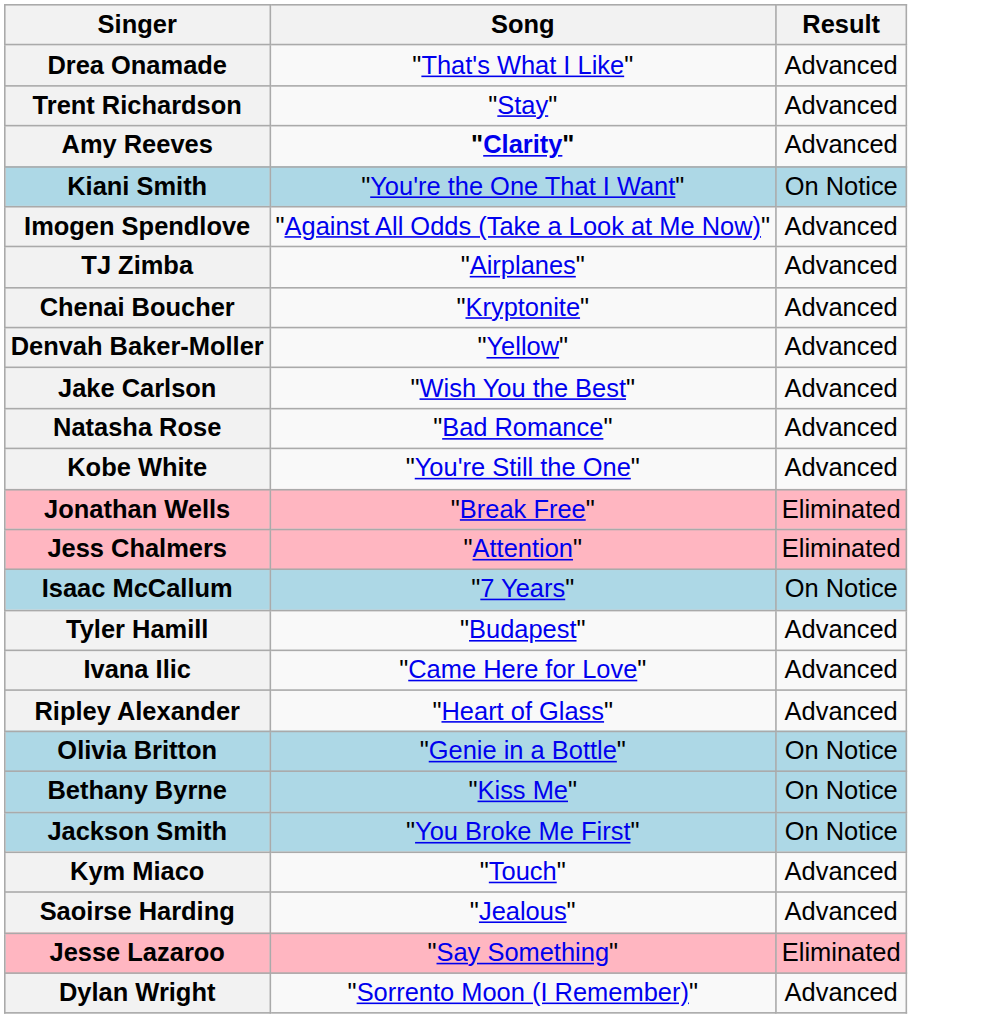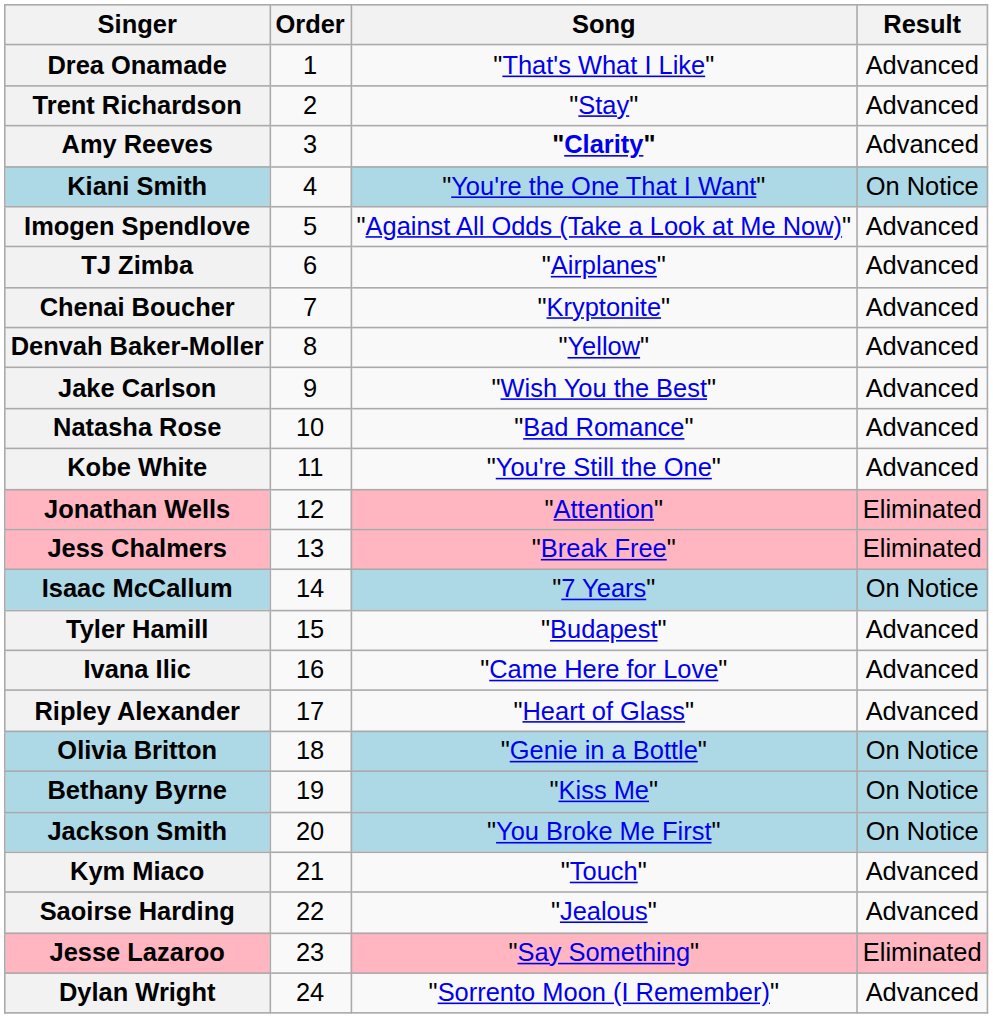 <table class="wikitable plainrowheaders" style="text-align:center;">
 <tr>
 <th scope="col">Singer</th>
+<th scope="col">Order</th>
 <th scope="col">Song</th>
 <th scope="col">Result</th>
 </tr>
 <tr>
 <th>Drea Onamade</th>
+<td>1</td>
 <td>"<a href='#'>That's What I Like</a>"</td>
 <td>Advanced</td>
 </tr>
 <tr>
 <th>Trent Richardson</th>
+<td>2</td>
 <td>"<a href='#'>Stay</a>"</td>
 <td>Advanced</td>
 </tr>
 <tr>
 <th>Amy Reeves</th>
+<td>3</td>
 <td><strong>"<a href='#'>Clarity</a>"</strong></td>
 <td>Advanced</td>
 </tr>
 <tr>
 <th style="background-color:lightblue">Kiani Smith</th>
+<td>4</td>
 <td style="background-color:lightblue">"<a href='#'>You're the One That I Want</a>"</td>
 <td style="background-color:lightblue">On Notice</td>
 </tr>
 <tr>
 <th>Imogen Spendlove</th>
+<td>5</td>
 <td>"<a href='#'>Against All Odds (Take a Look at Me Now)</a>"</td>
 <td>Advanced</td>
 </tr>
 <tr>
 <th>TJ Zimba</th>
+<td>6</td>
 <td>"<a href='#'>Airplanes</a>"</td>
 <td>Advanced</td>
 </tr>
 <tr>
 <th>Chenai Boucher</th>
+<td>7</td>
 <td>"<a href='#'>Kryptonite</a>"</td>
 <td>Advanced</td>
 </tr>
 <tr>
 <th>Denvah Baker-Moller</th>
+<td>8</td>
 <td>"<a href='#'>Yellow</a>"</td>
 <td>Advanced</td>
 </tr>
 <tr>
 <th>Jake Carlson</th>
+<td>9</td>
 <td>"<a href='#'>Wish You the Best</a>"</td>
 <td>Advanced</td>
 </tr>
 <tr>
 <th>Natasha Rose</th>
+<td>10</td>
 <td>"<a href='#'>Bad Romance</a>"</td>
 <td>Advanced</td>
 </tr>
 <tr>
 <th>Kobe White</th>
+<td>11</td>
 <td>"<a href='#'>You're Still the One</a>"</td>
 <td>Advanced</td>
 </tr>
 <tr>
 <th style="background-color:lightpink">Jonathan Wells</th>
+<td>12</td>
+<td style="background-color:lightpink">"<a href='#'>Attention</a>"</td>
+<td style="background-color:lightpink">Eliminated</td>
+</tr>
+<tr>
+<th style="background-color:lightpink">Jess Chalmers</th>
+<td>13</td>
 <td style="background-color:lightpink">"<a href='#'>Break Free</a>"</td>
 <td style="background-color:lightpink">Eliminated</td>
 </tr>
 <tr>
-<th style="background-color:lightpink">Jess Chalmers</th>
-<td style="background-color:lightpink">"<a href='#'>Attention</a>"</td>
-<td style="background-color:lightpink">Eliminated</td>
-</tr>
-<tr>
 <th style="background-color:lightblue">Isaac McCallum</th>
+<td>14</td>
 <td style="background-color:lightblue">"<a href='#'>7 Years</a>"</td>
 <td style="background-color:lightblue">On Notice</td>
 </tr>
 <tr>
 <th>Tyler Hamill</th>
+<td>15</td>
 <td>"<a href='#'>Budapest</a>"</td>
 <td>Advanced</td>
 </tr>
 <tr>
 <th>Ivana Ilic</th>
+<td>16</td>
 <td>"<a href='#'>Came Here for Love</a>"</td>
 <td>Advanced</td>
 </tr>
 <tr>
 <th>Ripley Alexander</th>
+<td>17</td>
 <td>"<a href='#'>Heart of Glass</a>"</td>
 <td>Advanced</td>
 </tr>
 <tr>
 <th style="background-color:lightblue">Olivia Britton</th>
+<td>18</td>
 <td style="background-color:lightblue">"<a href='#'>Genie in a Bottle</a>"</td>
 <td style="background-color:lightblue">On Notice</td>
 </tr>
 <tr>
 <th style="background-color:lightblue">Bethany Byrne</th>
+<td>19</td>
 <td style="background-color:lightblue">"<a href='#'>Kiss Me</a>"</td>
 <td style="background-color:lightblue">On Notice</td>
 </tr>
 <tr>
 <th style="background-color:lightblue">Jackson Smith</th>
+<td>20</td>
 <td style="background-color:lightblue">"<a href='#'>You Broke Me First</a>"</td>
 <td style="background-color:lightblue">On Notice</td>
 </tr>
 <tr>
 <th>Kym Miaco</th>
+<td>21</td>
 <td>"<a href='#'>Touch</a>"</td>
 <td>Advanced</td>
 </tr>
 <tr>
 <th>Saoirse Harding</th>
+<td>22</td>
 <td>"<a href='#'>Jealous</a>"</td>
 <td>Advanced</td>
 </tr>
 <tr>
 <th style="background-color:lightpink">Jesse Lazaroo</th>
+<td>23</td>
 <td style="background-color:lightpink">"<a href='#'>Say Something</a>"</td>
 <td style="background-color:lightpink">Eliminated</td>
 </tr>
 <tr>
 <th>Dylan Wright</th>
+<td>24</td>
 <td>"<a href='#'>Sorrento Moon (I Remember)</a>"</td>
 <td>Advanced</td>
 </tr>
 </table>
